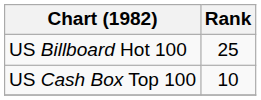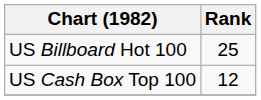 <table class="wikitable">
 <tr>
 <th>Chart (1982)</th>
 <th style="text-align:center;">Rank</th>
 </tr>
 <tr>
 <td>US <em>Billboard</em> Hot 100</td>
 <td style="text-align:center;">25</td>
 </tr>
 <tr>
 <td>US <em>Cash Box</em> Top 100</td>
-<td style="text-align:center;">10</td>
+<td style="text-align:center;">12</td>
 </tr>
 <tr>
 </tr>
 </table>
